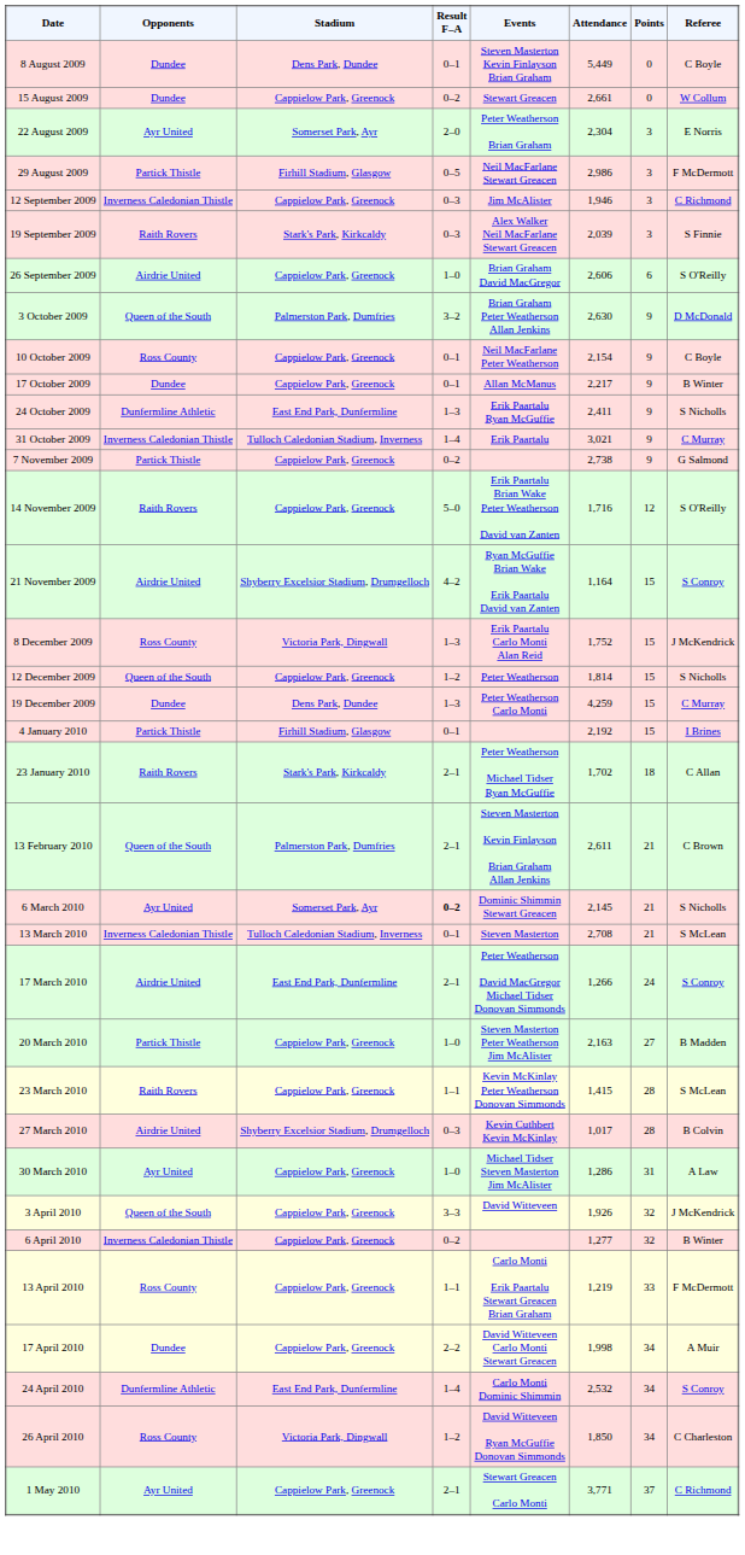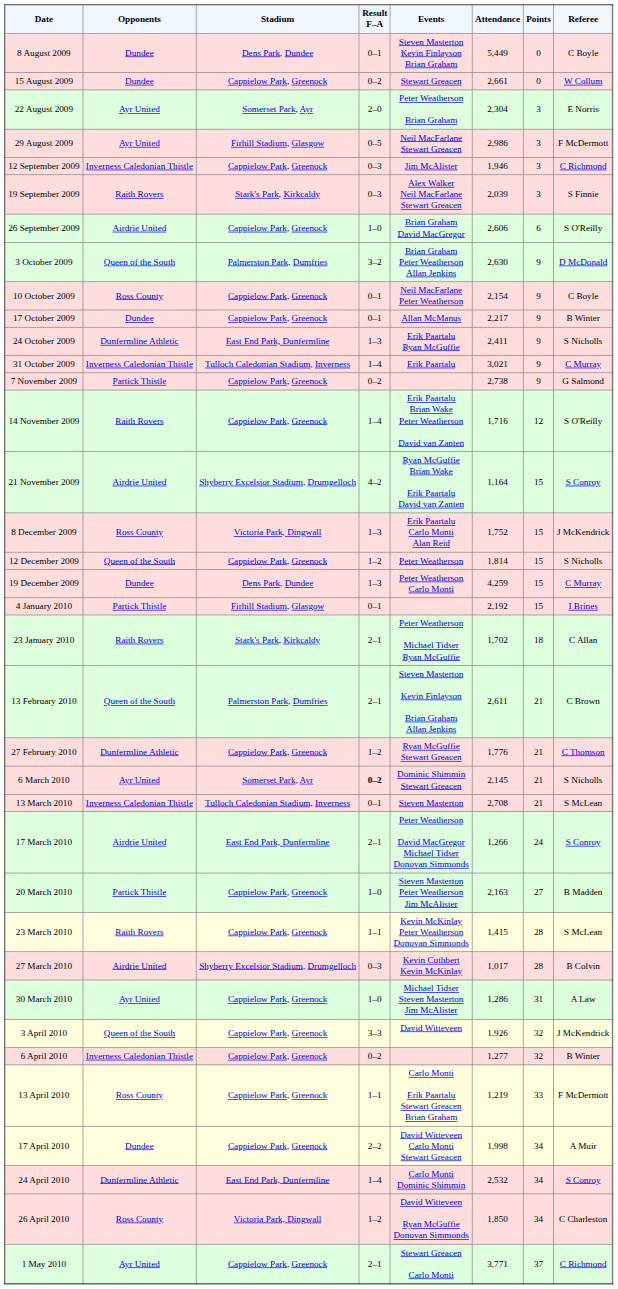 <table border="2" cellpadding="4" style="border-collapse:collapse; text-align:center; font-size:smaller;">
 <tr style="background:#f0f6ff;">
 <th><strong>Date</strong></th>
 <th><strong>Opponents</strong></th>
 <th><strong>Stadium</strong></th>
 <th><strong>Result<br>F–A</strong></th>
 <th><strong>Events</strong></th>
 <th><strong>Attendance</strong></th>
 <th><strong>Points</strong></th>
 <th><strong>Referee</strong></th>
 </tr>
 <tr bgcolor="ffdddd">
 <td>8 August 2009</td>
 <td><a href='#'>Dundee</a></td>
 <td><a href='#'>Dens Park</a>, <a href='#'>Dundee</a></td>
 <td>0–1</td>
 <td><a href='#'>Steven Masterton</a>  <br> <a href='#'>Kevin Finlayson</a>  <br> <a href='#'>Brian Graham</a> </td>
 <td>5,449</td>
 <td>0</td>
 <td>C Boyle</td>
 </tr>
 <tr bgcolor="ffdddd">
 <td>15 August 2009</td>
 <td><a href='#'>Dundee</a></td>
 <td><a href='#'>Cappielow Park</a>, <a href='#'>Greenock</a></td>
 <td>0–2</td>
 <td><a href='#'>Stewart Greacen</a> </td>
 <td>2,661</td>
 <td>0</td>
 <td><a href='#'>W Collum</a></td>
 </tr>
 <tr bgcolor="ddffdd">
 <td>22 August 2009</td>
 <td><a href='#'>Ayr United</a></td>
 <td><a href='#'>Somerset Park</a>, <a href='#'>Ayr</a></td>
 <td>2–0</td>
 <td><a href='#'>Peter Weatherson</a> <br>   <br> <a href='#'>Brian Graham</a> </td>
 <td>2,304</td>
 <td>3</td>
 <td>E Norris</td>
 </tr>
 <tr bgcolor="ffdddd">
 <td>29 August 2009</td>
-<td><a href='#'>Partick Thistle</a></td>
+<td><a href='#'>Ayr United</a></td>
 <td><a href='#'>Firhill Stadium</a>, <a href='#'>Glasgow</a></td>
 <td>0–5</td>
 <td><a href='#'>Neil MacFarlane</a>  <br> <a href='#'>Stewart Greacen</a> </td>
 <td>2,986</td>
 <td>3</td>
 <td>F McDermott</td>
 </tr>
 <tr bgcolor="ffdddd">
 <td>12 September 2009</td>
 <td><a href='#'>Inverness Caledonian Thistle</a></td>
 <td><a href='#'>Cappielow Park</a>, <a href='#'>Greenock</a></td>
 <td>0–3</td>
 <td><a href='#'>Jim McAlister</a> </td>
 <td>1,946</td>
 <td>3</td>
 <td><a href='#'>C Richmond</a></td>
 </tr>
 <tr bgcolor="ffdddd">
 <td>19 September 2009</td>
 <td><a href='#'>Raith Rovers</a></td>
 <td><a href='#'>Stark's Park</a>, <a href='#'>Kirkcaldy</a></td>
 <td>0–3</td>
 <td><a href='#'>Alex Walker</a>  <br> <a href='#'>Neil MacFarlane</a>  <br> <a href='#'>Stewart Greacen</a> </td>
 <td>2,039</td>
 <td>3</td>
 <td>S Finnie</td>
 </tr>
 <tr bgcolor="ddffdd">
 <td>26 September 2009</td>
 <td><a href='#'>Airdrie United</a></td>
 <td><a href='#'>Cappielow Park</a>, <a href='#'>Greenock</a></td>
 <td>1–0</td>
 <td><a href='#'>Brian Graham</a>  <br><a href='#'>David MacGregor</a> </td>
 <td>2,606</td>
 <td>6</td>
 <td>S O'Reilly</td>
 </tr>
 <tr bgcolor="ddffdd">
 <td>3 October 2009</td>
 <td><a href='#'>Queen of the South</a></td>
 <td><a href='#'>Palmerston Park</a>, <a href='#'>Dumfries</a></td>
 <td>3–2</td>
 <td><a href='#'>Brian Graham</a>  <br> <a href='#'>Peter Weatherson</a>  <br> <a href='#'>Allan Jenkins</a> </td>
 <td>2,630</td>
 <td>9</td>
 <td><a href='#'>D McDonald</a></td>
 </tr>
 <tr bgcolor="ffdddd">
 <td>10 October 2009</td>
 <td><a href='#'>Ross County</a></td>
 <td><a href='#'>Cappielow Park</a>, <a href='#'>Greenock</a></td>
 <td>0–1</td>
 <td><a href='#'>Neil MacFarlane</a>  <br> <a href='#'>Peter Weatherson</a> </td>
 <td>2,154</td>
 <td>9</td>
 <td>C Boyle</td>
 </tr>
 <tr bgcolor="ffdddd">
 <td>17 October 2009</td>
 <td><a href='#'>Dundee</a></td>
 <td><a href='#'>Cappielow Park</a>, <a href='#'>Greenock</a></td>
 <td>0–1</td>
 <td><a href='#'>Allan McManus</a> </td>
 <td>2,217</td>
 <td>9</td>
 <td>B Winter</td>
 </tr>
 <tr bgcolor="ffdddd">
 <td>24 October 2009</td>
 <td><a href='#'>Dunfermline Athletic</a></td>
 <td><a href='#'>East End Park, Dunfermline</a></td>
 <td>1–3</td>
 <td><a href='#'>Erik Paartalu</a>  <br> <a href='#'>Ryan McGuffie</a> </td>
 <td>2,411</td>
 <td>9</td>
 <td>S Nicholls</td>
 </tr>
 <tr bgcolor="ffdddd">
 <td>31 October 2009</td>
 <td><a href='#'>Inverness Caledonian Thistle</a></td>
 <td><a href='#'>Tulloch Caledonian Stadium</a>, <a href='#'>Inverness</a></td>
 <td>1–4</td>
 <td><a href='#'>Erik Paartalu</a>  </td>
 <td>3,021</td>
 <td>9</td>
 <td><a href='#'>C Murray</a></td>
 </tr>
 <tr bgcolor="ffdddd">
 <td>7 November 2009</td>
 <td><a href='#'>Partick Thistle</a></td>
 <td><a href='#'>Cappielow Park</a>, <a href='#'>Greenock</a></td>
 <td>0–2</td>
 <td></td>
 <td>2,738</td>
 <td>9</td>
 <td>G Salmond</td>
 </tr>
 <tr bgcolor="ddffdd">
 <td>14 November 2009</td>
 <td><a href='#'>Raith Rovers</a></td>
 <td><a href='#'>Cappielow Park</a>, <a href='#'>Greenock</a></td>
-<td>5–0</td>
+<td>1–4</td>
 <td><a href='#'>Erik Paartalu</a>  <br> <a href='#'>Brian Wake</a>   <br> <a href='#'>Peter Weatherson</a> <br>   <br> <a href='#'>David van Zanten</a> </td>
 <td>1,716</td>
 <td>12</td>
 <td>S O'Reilly</td>
 </tr>
 <tr bgcolor="ddffdd">
 <td>21 November 2009</td>
 <td><a href='#'>Airdrie United</a></td>
 <td><a href='#'>Shyberry Excelsior Stadium</a>, <a href='#'>Drumgelloch</a></td>
 <td>4–2</td>
 <td><a href='#'>Ryan McGuffie</a>  <br> <a href='#'>Brian Wake</a> <br>   <br> <a href='#'>Erik Paartalu</a> <br> <a href='#'>David van Zanten</a> </td>
 <td>1,164</td>
 <td>15</td>
 <td><a href='#'>S Conroy</a></td>
 </tr>
 <tr bgcolor="ffdddd">
 <td>8 December 2009</td>
 <td><a href='#'>Ross County</a></td>
 <td><a href='#'>Victoria Park, Dingwall</a></td>
 <td>1–3</td>
 <td><a href='#'>Erik Paartalu</a>  <br> <a href='#'>Carlo Monti</a>  <br> <a href='#'>Alan Reid</a> </td>
 <td>1,752</td>
 <td>15</td>
 <td>J McKendrick</td>
 </tr>
 <tr bgcolor="ffdddd">
 <td>12 December 2009</td>
 <td><a href='#'>Queen of the South</a></td>
 <td><a href='#'>Cappielow Park</a>, <a href='#'>Greenock</a></td>
 <td>1–2</td>
 <td><a href='#'>Peter Weatherson</a> </td>
 <td>1,814</td>
 <td>15</td>
 <td>S Nicholls</td>
 </tr>
 <tr bgcolor="ffdddd">
 <td>19 December 2009</td>
 <td><a href='#'>Dundee</a></td>
 <td><a href='#'>Dens Park</a>, <a href='#'>Dundee</a></td>
 <td>1–3</td>
 <td><a href='#'>Peter Weatherson</a>  <br> <a href='#'>Carlo Monti</a> </td>
 <td>4,259</td>
 <td>15</td>
 <td><a href='#'>C Murray</a></td>
 </tr>
 <tr bgcolor="ffdddd">
 <td>4 January 2010</td>
 <td><a href='#'>Partick Thistle</a></td>
 <td><a href='#'>Firhill Stadium</a>, <a href='#'>Glasgow</a></td>
 <td>0–1</td>
 <td></td>
 <td>2,192</td>
 <td>15</td>
 <td><a href='#'>I Brines</a></td>
 </tr>
 <tr bgcolor="ddffdd">
 <td>23 January 2010</td>
 <td><a href='#'>Raith Rovers</a></td>
 <td><a href='#'>Stark's Park</a>, <a href='#'>Kirkcaldy</a></td>
 <td>2–1</td>
 <td><a href='#'>Peter Weatherson</a> <br>   <br> <a href='#'>Michael Tidser</a>  <br> <a href='#'>Ryan McGuffie</a> </td>
 <td>1,702</td>
 <td>18</td>
 <td>C Allan</td>
 </tr>
 <tr bgcolor="ddffdd">
 <td>13 February 2010</td>
 <td><a href='#'>Queen of the South</a></td>
 <td><a href='#'>Palmerston Park</a>, <a href='#'>Dumfries</a></td>
 <td>2–1</td>
 <td><a href='#'>Steven Masterton</a> <br>    <br> <a href='#'>Kevin Finlayson</a> <br>   <br> <a href='#'>Brian Graham</a>  <br> <a href='#'>Allan Jenkins</a> </td>
 <td>2,611</td>
 <td>21</td>
 <td>C Brown</td>
+</tr>
+<tr bgcolor="ffdddd">
+<td>27 February 2010</td>
+<td><a href='#'>Dunfermline Athletic</a></td>
+<td><a href='#'>Cappielow Park</a>, <a href='#'>Greenock</a></td>
+<td>1–2</td>
+<td><a href='#'>Ryan McGuffie</a>  <br> <a href='#'>Stewart Greacen</a> </td>
+<td>1,776</td>
+<td>21</td>
+<td><a href='#'>C Thomson</a></td>
 </tr>
 <tr bgcolor="ffdddd">
 <td>6 March 2010</td>
 <td><a href='#'>Ayr United</a></td>
 <td><a href='#'>Somerset Park</a>, <a href='#'>Ayr</a></td>
 <td><strong>0–2</strong></td>
 <td><a href='#'>Dominic Shimmin</a>  <br> <a href='#'>Stewart Greacen</a> <br>  </td>
 <td>2,145</td>
 <td>21</td>
 <td>S Nicholls</td>
 </tr>
 <tr bgcolor="ffdddd">
 <td>13 March 2010</td>
 <td><a href='#'>Inverness Caledonian Thistle</a></td>
 <td><a href='#'>Tulloch Caledonian Stadium</a>, <a href='#'>Inverness</a></td>
 <td>0–1</td>
 <td><a href='#'>Steven Masterton</a> </td>
 <td>2,708</td>
 <td>21</td>
 <td>S McLean</td>
 </tr>
 <tr bgcolor="ddffdd">
 <td>17 March 2010</td>
 <td><a href='#'>Airdrie United</a></td>
 <td><a href='#'>East End Park, Dunfermline</a></td>
 <td>2–1</td>
 <td><a href='#'>Peter Weatherson</a> <br>   <br> <a href='#'>David MacGregor</a>  <br> <a href='#'>Michael Tidser</a>  <br> <a href='#'>Donovan Simmonds</a> </td>
 <td>1,266</td>
 <td>24</td>
 <td><a href='#'>S Conroy</a></td>
 </tr>
 <tr bgcolor="ddffdd">
 <td>20 March 2010</td>
 <td><a href='#'>Partick Thistle</a></td>
 <td><a href='#'>Cappielow Park</a>, <a href='#'>Greenock</a></td>
 <td>1–0</td>
 <td><a href='#'>Steven Masterton</a>  <br> <a href='#'>Peter Weatherson</a>  <br> <a href='#'>Jim McAlister</a> </td>
 <td>2,163</td>
 <td>27</td>
 <td>B Madden</td>
 </tr>
 <tr bgcolor="ffffdd">
 <td>23 March 2010</td>
 <td><a href='#'>Raith Rovers</a></td>
 <td><a href='#'>Cappielow Park</a>, <a href='#'>Greenock</a></td>
 <td>1–1</td>
 <td><a href='#'>Kevin McKinlay</a>  <br> <a href='#'>Peter Weatherson</a>  <br> <a href='#'>Donovan Simmonds</a> </td>
 <td>1,415</td>
 <td>28</td>
 <td>S McLean</td>
 </tr>
 <tr bgcolor="ffdddd">
 <td>27 March 2010</td>
 <td><a href='#'>Airdrie United</a></td>
 <td><a href='#'>Shyberry Excelsior Stadium</a>, <a href='#'>Drumgelloch</a></td>
 <td>0–3</td>
 <td><a href='#'>Kevin Cuthbert</a>  <br> <a href='#'>Kevin McKinlay</a> </td>
 <td>1,017</td>
 <td>28</td>
 <td>B Colvin</td>
 </tr>
 <tr bgcolor="ddffdd">
 <td>30 March 2010</td>
 <td><a href='#'>Ayr United</a></td>
 <td><a href='#'>Cappielow Park</a>, <a href='#'>Greenock</a></td>
 <td>1–0</td>
 <td><a href='#'>Michael Tidser</a>  <br> <a href='#'>Steven Masterton</a>  <br> <a href='#'>Jim McAlister</a> </td>
 <td>1,286</td>
 <td>31</td>
 <td>A Law</td>
 </tr>
 <tr bgcolor="ffffdd">
 <td>3 April 2010</td>
 <td><a href='#'>Queen of the South</a></td>
 <td><a href='#'>Cappielow Park</a>, <a href='#'>Greenock</a></td>
 <td>3–3</td>
 <td><a href='#'>David Witteveen</a> <br>    <br> </td>
 <td>1,926</td>
 <td>32</td>
 <td>J McKendrick</td>
 </tr>
 <tr bgcolor="ffdddd">
 <td>6 April 2010</td>
 <td><a href='#'>Inverness Caledonian Thistle</a></td>
 <td><a href='#'>Cappielow Park</a>, <a href='#'>Greenock</a></td>
 <td>0–2</td>
 <td></td>
 <td>1,277</td>
 <td>32</td>
 <td>B Winter</td>
 </tr>
 <tr bgcolor="ffffdd">
 <td>13 April 2010</td>
 <td><a href='#'>Ross County</a></td>
 <td><a href='#'>Cappielow Park</a>, <a href='#'>Greenock</a></td>
 <td>1–1</td>
 <td><a href='#'>Carlo Monti</a> <br>   <br> <a href='#'>Erik Paartalu</a>  <br> <a href='#'>Stewart Greacen</a>  <br> <a href='#'>Brian Graham</a> </td>
 <td>1,219</td>
 <td>33</td>
 <td>F McDermott</td>
 </tr>
 <tr bgcolor="ffffdd">
 <td>17 April 2010</td>
 <td><a href='#'>Dundee</a></td>
 <td><a href='#'>Cappielow Park</a>, <a href='#'>Greenock</a></td>
 <td>2–2</td>
 <td><a href='#'>David Witteveen</a>  <br> <a href='#'>Carlo Monti</a>  <br> <a href='#'>Stewart Greacen</a> </td>
 <td>1,998</td>
 <td>34</td>
 <td>A Muir</td>
 </tr>
 <tr bgcolor="ffdddd">
 <td>24 April 2010</td>
 <td><a href='#'>Dunfermline Athletic</a></td>
 <td><a href='#'>East End Park, Dunfermline</a></td>
 <td>1–4</td>
 <td><a href='#'>Carlo Monti</a>  <br> <a href='#'>Dominic Shimmin</a> </td>
 <td>2,532</td>
 <td>34</td>
 <td><a href='#'>S Conroy</a></td>
 </tr>
 <tr bgcolor="ffdddd">
 <td>26 April 2010</td>
 <td><a href='#'>Ross County</a></td>
 <td><a href='#'>Victoria Park, Dingwall</a></td>
 <td>1–2</td>
 <td><a href='#'>David Witteveen</a> <br>   <br> <a href='#'>Ryan McGuffie</a>  <br> <a href='#'>Donovan Simmonds</a> </td>
 <td>1,850</td>
 <td>34</td>
 <td>C Charleston</td>
 </tr>
 <tr bgcolor="ddffdd">
 <td>1 May 2010</td>
 <td><a href='#'>Ayr United</a></td>
 <td><a href='#'>Cappielow Park</a>, <a href='#'>Greenock</a></td>
 <td>2–1</td>
 <td><a href='#'>Stewart Greacen</a> <br>   <br> <a href='#'>Carlo Monti</a>  </td>
 <td>3,771</td>
 <td>37</td>
 <td><a href='#'>C Richmond</a></td>
 </tr>
 </table>
